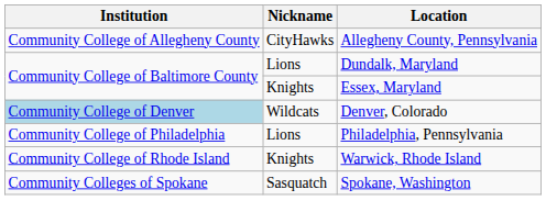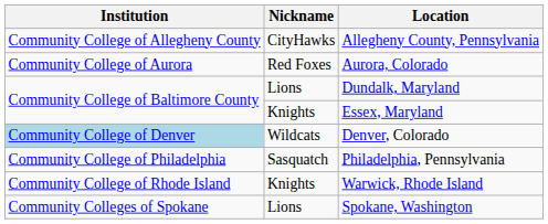 <table class="wikitable">
 <tr>
 <th>Institution</th>
 <th>Nickname</th>
 <th>Location</th>
 </tr>
 <tr>
 <td><a href='#'>Community College of Allegheny County</a></td>
 <td>CityHawks</td>
 <td><a href='#'>Allegheny County, Pennsylvania</a></td>
+</tr>
+<tr>
+<td><a href='#'>Community College of Aurora</a></td>
+<td>Red Foxes</td>
+<td><a href='#'>Aurora, Colorado</a></td>
 </tr>
 <tr>
 <td rowspan="2"><a href='#'>Community College of Baltimore County</a></td>
 <td>Lions</td>
 <td><a href='#'>Dundalk, Maryland</a></td>
 </tr>
 <tr>
 <td>Knights</td>
 <td><a href='#'>Essex, Maryland</a></td>
 </tr>
 <tr>
 <td style="background: lightblue;"><a href='#'>Community College of Denver</a></td>
 <td>Wildcats</td>
 <td><a href='#'>Denver</a>, Colorado</td>
 </tr>
 <tr>
 <td><a href='#'>Community College of Philadelphia</a></td>
-<td>Lions</td>
+<td>Sasquatch</td>
 <td><a href='#'>Philadelphia</a>, Pennsylvania</td>
 </tr>
 <tr>
 <td><a href='#'>Community College of Rhode Island</a></td>
 <td>Knights</td>
 <td><a href='#'>Warwick, Rhode Island</a></td>
 </tr>
 <tr>
 <td><a href='#'>Community Colleges of Spokane</a></td>
-<td>Sasquatch</td>
+<td>Lions</td>
 <td><a href='#'>Spokane, Washington</a></td>
 </tr>
 </table>
